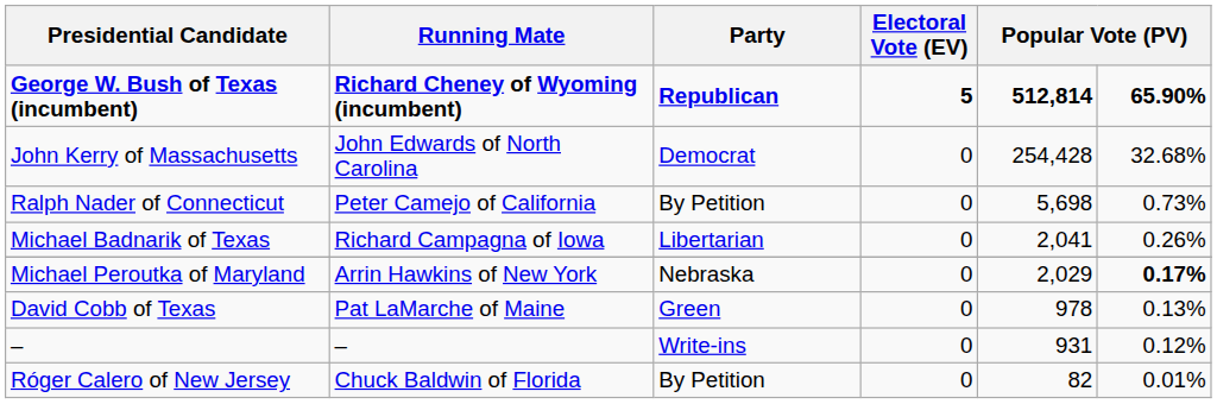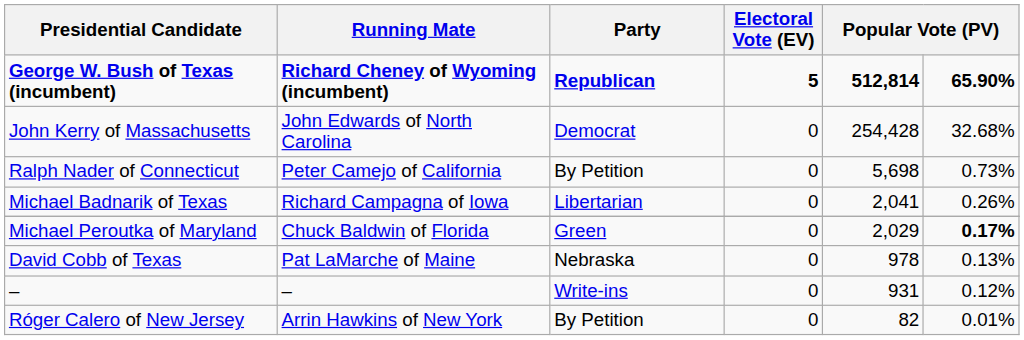 <table class="wikitable">
 <tr>
 <th width="25%">Presidential Candidate</th>
 <th width="25%"><a href='#'>Running Mate</a></th>
 <th width="16%">Party</th>
 <th width="9%"><a href='#'>Electoral Vote</a> (EV)</th>
 <th width="18%" colspan="2">Popular Vote (PV)</th>
 </tr>
 <tr>
 <td><strong><a href='#'>George W. Bush</a> of <a href='#'>Texas</a></strong> <strong>(incumbent)</strong></td>
 <td><strong><a href='#'>Richard Cheney</a> of <a href='#'>Wyoming</a></strong> <strong>(incumbent)</strong></td>
 <td><strong><a href='#'>Republican</a></strong></td>
 <td align="right"><strong>5</strong></td>
 <td align="right"><strong>512,814</strong></td>
 <td align="right"><strong>65.90%</strong></td>
 </tr>
 <tr>
 <td><a href='#'>John Kerry</a> of <a href='#'>Massachusetts</a></td>
 <td><a href='#'>John Edwards</a> of <a href='#'>North Carolina</a></td>
 <td><a href='#'>Democrat</a></td>
 <td align="right">0</td>
 <td align="right">254,428</td>
 <td align="right">32.68%</td>
 </tr>
 <tr>
 <td><a href='#'>Ralph Nader</a> of <a href='#'>Connecticut</a></td>
 <td><a href='#'>Peter Camejo</a> of <a href='#'>California</a></td>
 <td>By Petition</td>
 <td align="right">0</td>
 <td align="right">5,698</td>
 <td align="right">0.73%</td>
 </tr>
 <tr>
 <td><a href='#'>Michael Badnarik</a> of <a href='#'>Texas</a></td>
 <td><a href='#'>Richard Campagna</a> of <a href='#'>Iowa</a></td>
 <td><a href='#'>Libertarian</a></td>
 <td align="right">0</td>
 <td align="right">2,041</td>
 <td align="right">0.26%</td>
 </tr>
 <tr>
 </tr>
 <tr>
 <td><a href='#'>Michael Peroutka</a> of <a href='#'>Maryland</a></td>
-<td><a href='#'>Arrin Hawkins</a> of <a href='#'>New York</a></td>
-<td>Nebraska</td>
+<td><a href='#'>Chuck Baldwin</a> of <a href='#'>Florida</a></td>
+<td><a href='#'>Green</a></td>
 <td align="right">0</td>
 <td align="right">2,029</td>
 <td align="right"><strong>0.17%</strong></td>
 </tr>
 <tr>
 <td><a href='#'>David Cobb</a> of <a href='#'>Texas</a></td>
 <td><a href='#'>Pat LaMarche</a> of <a href='#'>Maine</a></td>
-<td><a href='#'>Green</a></td>
+<td>Nebraska</td>
 <td align="right">0</td>
 <td align="right">978</td>
 <td align="right">0.13%</td>
 </tr>
 <tr>
 <td>–</td>
 <td>–</td>
 <td><a href='#'>Write-ins</a></td>
 <td align="right">0</td>
 <td align="right">931</td>
 <td align="right">0.12%</td>
 </tr>
 <tr>
 <td><a href='#'>Róger Calero</a> of <a href='#'>New Jersey</a></td>
-<td><a href='#'>Chuck Baldwin</a> of <a href='#'>Florida</a></td>
+<td><a href='#'>Arrin Hawkins</a> of <a href='#'>New York</a></td>
 <td>By Petition</td>
 <td align="right">0</td>
 <td align="right">82</td>
 <td align="right">0.01%</td>
 </tr>
 </table>
